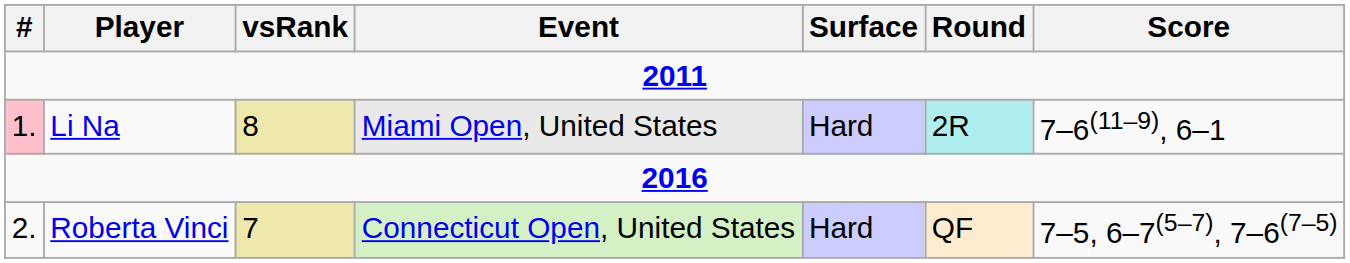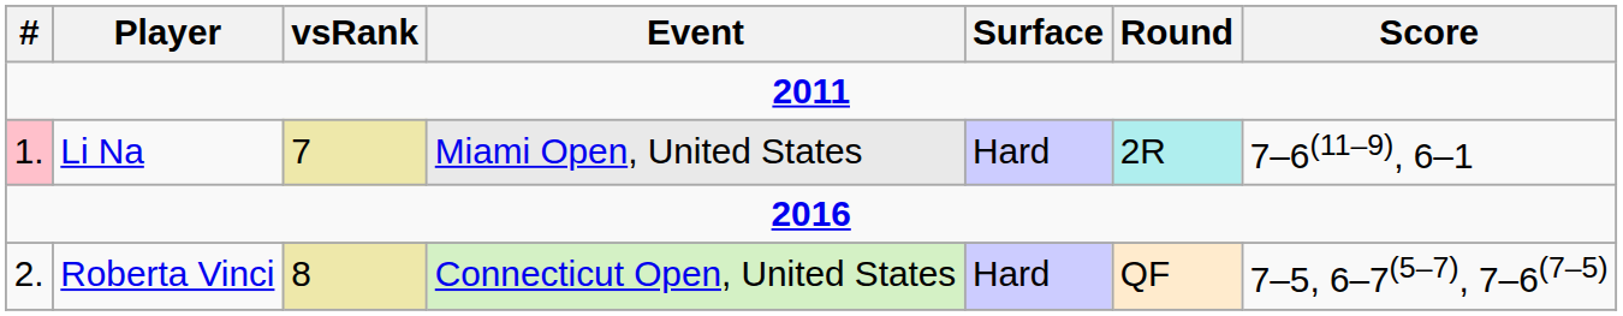 <table class="wikitable sortable">
 <tr>
 <th>#</th>
 <th>Player</th>
 <th>vsRank</th>
 <th>Event</th>
 <th>Surface</th>
 <th>Round</th>
 <th>Score</th>
 </tr>
 <tr>
 <td align=center colspan=7><a href='#'><strong>2011</strong></a></td>
 </tr>
 <tr>
 <td style="background: pink;">1.</td>
 <td> <a href='#'>Li Na</a></td>
-<td bgcolor=EEE8AA>8</td>
+<td bgcolor=EEE8AA>7</td>
 <td bgcolor=e9e9e9><a href='#'>Miami Open</a>, United States</td>
 <td bgcolor=CCCCFF>Hard</td>
 <td bgcolor=afeeee>2R</td>
 <td>7–6<sup>(11–9)</sup>, 6–1</td>
 </tr>
 <tr>
 <td align=center colspan=7><a href='#'><strong>2016</strong></a></td>
 </tr>
 <tr>
 <td>2.</td>
 <td> <a href='#'>Roberta Vinci</a></td>
-<td bgcolor=EEE8AA>7</td>
+<td bgcolor=EEE8AA>8</td>
 <td bgcolor=d4f1c5><a href='#'>Connecticut Open</a>, United States</td>
 <td bgcolor=CCCCFF>Hard</td>
 <td bgcolor=ffebcd>QF</td>
 <td>7–5, 6–7<sup>(5–7)</sup>, 7–6<sup>(7–5)</sup></td>
 </tr>
 </table>
